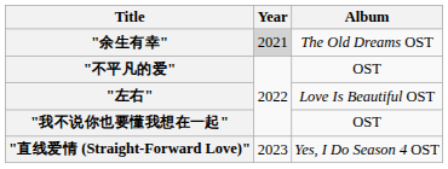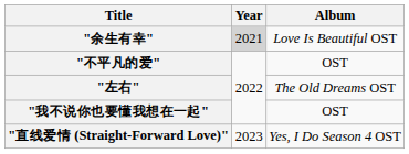 <table class="wikitable plainrowheaders" style="text-align:center">
 <tr>
 <th scope="col">Title</th>
 <th scope="col">Year</th>
 <th scope="col">Album</th>
 </tr>
 <tr>
 <th scope="row">"余生有幸"</th>
 <td style="background: lightgrey;">2021</td>
-<td><em>The Old Dreams</em> OST</td>
+<td><em>Love Is Beautiful</em> OST</td>
 </tr>
 <tr>
 <th scope="row">"不平凡的爱"<br></th>
 <td rowspan="3">2022</td>
 <td><em></em> OST</td>
 </tr>
 <tr>
 <th scope="row">"左右"</th>
-<td><em>Love Is Beautiful</em> OST</td>
+<td><em>The Old Dreams</em> OST</td>
 </tr>
 <tr>
 <th scope="row">"我不说你也要懂我想在一起"</th>
 <td><em></em> OST</td>
 </tr>
 <tr>
 <th scope="row">"直线爱情 (Straight-Forward Love)"<br></th>
 <td>2023</td>
 <td><em>Yes, I Do Season 4</em> OST</td>
 </tr>
 </table>
